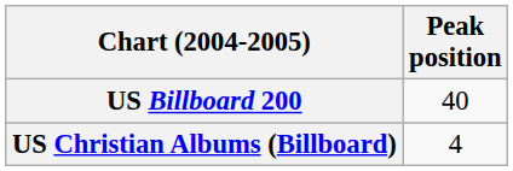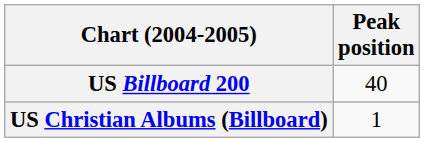 <table class="wikitable sortable plainrowheaders" style="text-align:center;">
 <tr>
 <th>Chart (2004-2005)</th>
 <th>Peak<br>position</th>
 </tr>
 <tr>
 <th scope="row">US <a href='#'><em>Billboard</em> 200</a></th>
 <td>40</td>
 </tr>
 <tr>
 <th scope="row">US <a href='#'>Christian Albums</a> (<a href='#'>Billboard</a>)</th>
-<td>4</td>
+<td>1</td>
 </tr>
 </table>
